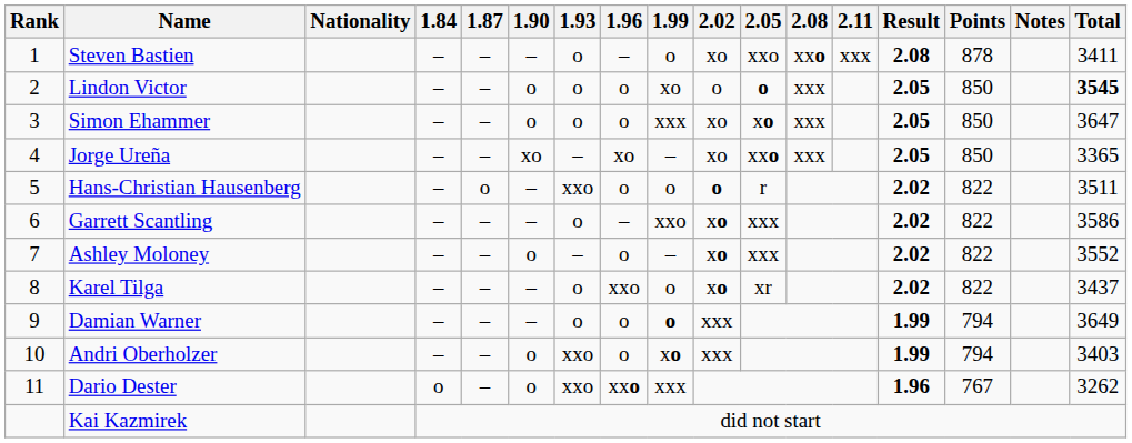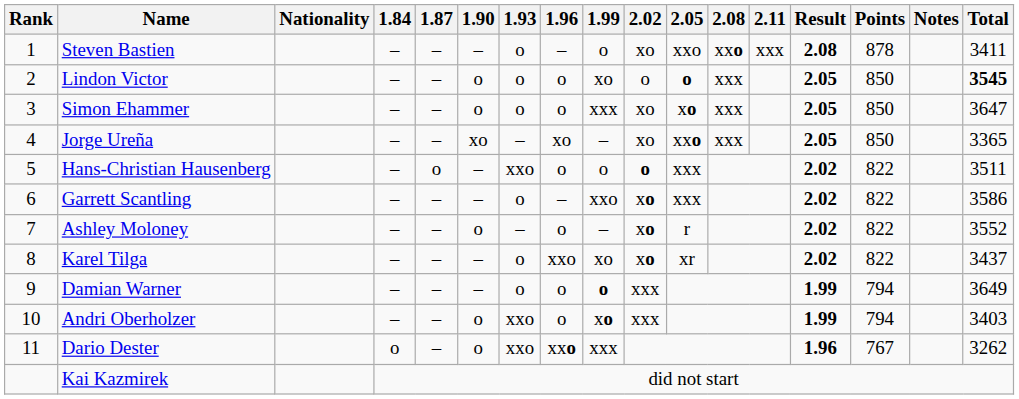 <table class="wikitable sortable" style="text-align:center">
 <tr>
 <th>Rank</th>
 <th>Name</th>
 <th>Nationality</th>
 <th>1.84</th>
 <th>1.87</th>
 <th>1.90</th>
 <th>1.93</th>
 <th>1.96</th>
 <th>1.99</th>
 <th>2.02</th>
 <th>2.05</th>
 <th>2.08</th>
 <th>2.11</th>
 <th>Result</th>
 <th>Points</th>
 <th>Notes</th>
 <th>Total</th>
 </tr>
 <tr>
 <td>1</td>
 <td align="left"><a href='#'>Steven Bastien</a></td>
 <td align=left></td>
 <td>–</td>
 <td>–</td>
 <td>–</td>
 <td>o</td>
 <td>–</td>
 <td>o</td>
 <td>xo</td>
 <td>xxo</td>
 <td>xx<strong>o</strong></td>
 <td>xxx</td>
 <td><strong>2.08</strong></td>
 <td>878</td>
 <td></td>
 <td>3411</td>
 </tr>
 <tr>
 <td>2</td>
 <td align="left"><a href='#'>Lindon Victor</a></td>
 <td align=left></td>
 <td>–</td>
 <td>–</td>
 <td>o</td>
 <td>o</td>
 <td>o</td>
 <td>xo</td>
 <td>o</td>
 <td><strong>o</strong></td>
 <td>xxx</td>
 <td></td>
 <td><strong>2.05</strong></td>
 <td>850</td>
 <td></td>
 <td><strong>3545</strong></td>
 </tr>
 <tr>
 <td>3</td>
 <td align="left"><a href='#'>Simon Ehammer</a></td>
 <td align=left></td>
 <td>–</td>
 <td>–</td>
 <td>o</td>
 <td>o</td>
 <td>o</td>
 <td>xxx</td>
 <td>xo</td>
 <td>x<strong>o</strong></td>
 <td>xxx</td>
 <td></td>
 <td><strong>2.05</strong></td>
 <td>850</td>
 <td></td>
 <td>3647</td>
 </tr>
 <tr>
 <td>4</td>
 <td align="left"><a href='#'>Jorge Ureña</a></td>
 <td align=left></td>
 <td>–</td>
 <td>–</td>
 <td>xo</td>
 <td>–</td>
 <td>xo</td>
 <td>–</td>
 <td>xo</td>
 <td>xx<strong>o</strong></td>
 <td>xxx</td>
 <td></td>
 <td><strong>2.05</strong></td>
 <td>850</td>
 <td></td>
 <td>3365</td>
 </tr>
 <tr>
 <td>5</td>
 <td align="left"><a href='#'>Hans-Christian Hausenberg</a></td>
 <td align=left></td>
 <td>–</td>
 <td>o</td>
 <td>–</td>
 <td>xxo</td>
 <td>o</td>
 <td>o</td>
 <td><strong>o</strong></td>
-<td>r</td>
+<td>xxx</td>
 <td colspan=2></td>
 <td><strong>2.02</strong></td>
 <td>822</td>
 <td></td>
 <td>3511</td>
 </tr>
 <tr>
 <td>6</td>
 <td align="left"><a href='#'>Garrett Scantling</a></td>
 <td align=left></td>
 <td>–</td>
 <td>–</td>
 <td>–</td>
 <td>o</td>
 <td>–</td>
 <td>xxo</td>
 <td>x<strong>o</strong></td>
 <td>xxx</td>
 <td colspan=2></td>
 <td><strong>2.02</strong></td>
 <td>822</td>
 <td></td>
 <td>3586</td>
 </tr>
 <tr>
 <td>7</td>
 <td align="left"><a href='#'>Ashley Moloney</a></td>
 <td align=left></td>
 <td>–</td>
 <td>–</td>
 <td>o</td>
 <td>–</td>
 <td>o</td>
 <td>–</td>
 <td>x<strong>o</strong></td>
-<td>xxx</td>
+<td>r</td>
 <td colspan=2></td>
 <td><strong>2.02</strong></td>
 <td>822</td>
 <td></td>
 <td>3552</td>
 </tr>
 <tr>
 <td>8</td>
 <td align="left"><a href='#'>Karel Tilga</a></td>
 <td align=left></td>
 <td>–</td>
 <td>–</td>
 <td>–</td>
 <td>o</td>
 <td>xxo</td>
-<td>o</td>
+<td>xo</td>
 <td>x<strong>o</strong></td>
 <td>xr</td>
 <td colspan=2></td>
 <td><strong>2.02</strong></td>
 <td>822</td>
 <td></td>
 <td>3437</td>
 </tr>
 <tr>
 <td>9</td>
 <td align="left"><a href='#'>Damian Warner</a></td>
 <td align=left></td>
 <td>–</td>
 <td>–</td>
 <td>–</td>
 <td>o</td>
 <td>o</td>
 <td><strong>o</strong></td>
 <td>xxx</td>
 <td colspan=3></td>
 <td><strong>1.99</strong></td>
 <td>794</td>
 <td></td>
 <td>3649</td>
 </tr>
 <tr>
 <td>10</td>
 <td align="left"><a href='#'>Andri Oberholzer</a></td>
 <td align=left></td>
 <td>–</td>
 <td>–</td>
 <td>o</td>
 <td>xxo</td>
 <td>o</td>
 <td>x<strong>o</strong></td>
 <td>xxx</td>
 <td colspan=3></td>
 <td><strong>1.99</strong></td>
 <td>794</td>
 <td></td>
 <td>3403</td>
 </tr>
 <tr>
 <td>11</td>
 <td align="left"><a href='#'>Dario Dester</a></td>
 <td align=left></td>
 <td>o</td>
 <td>–</td>
 <td>o</td>
 <td>xxo</td>
 <td>xx<strong>o</strong></td>
 <td>xxx</td>
 <td colspan=4></td>
 <td><strong>1.96</strong></td>
 <td>767</td>
 <td></td>
 <td>3262</td>
 </tr>
 <tr>
 <td></td>
 <td align="left"><a href='#'>Kai Kazmirek</a></td>
 <td align=left></td>
 <td colspan=14>did not start</td>
 </tr>
 </table>
